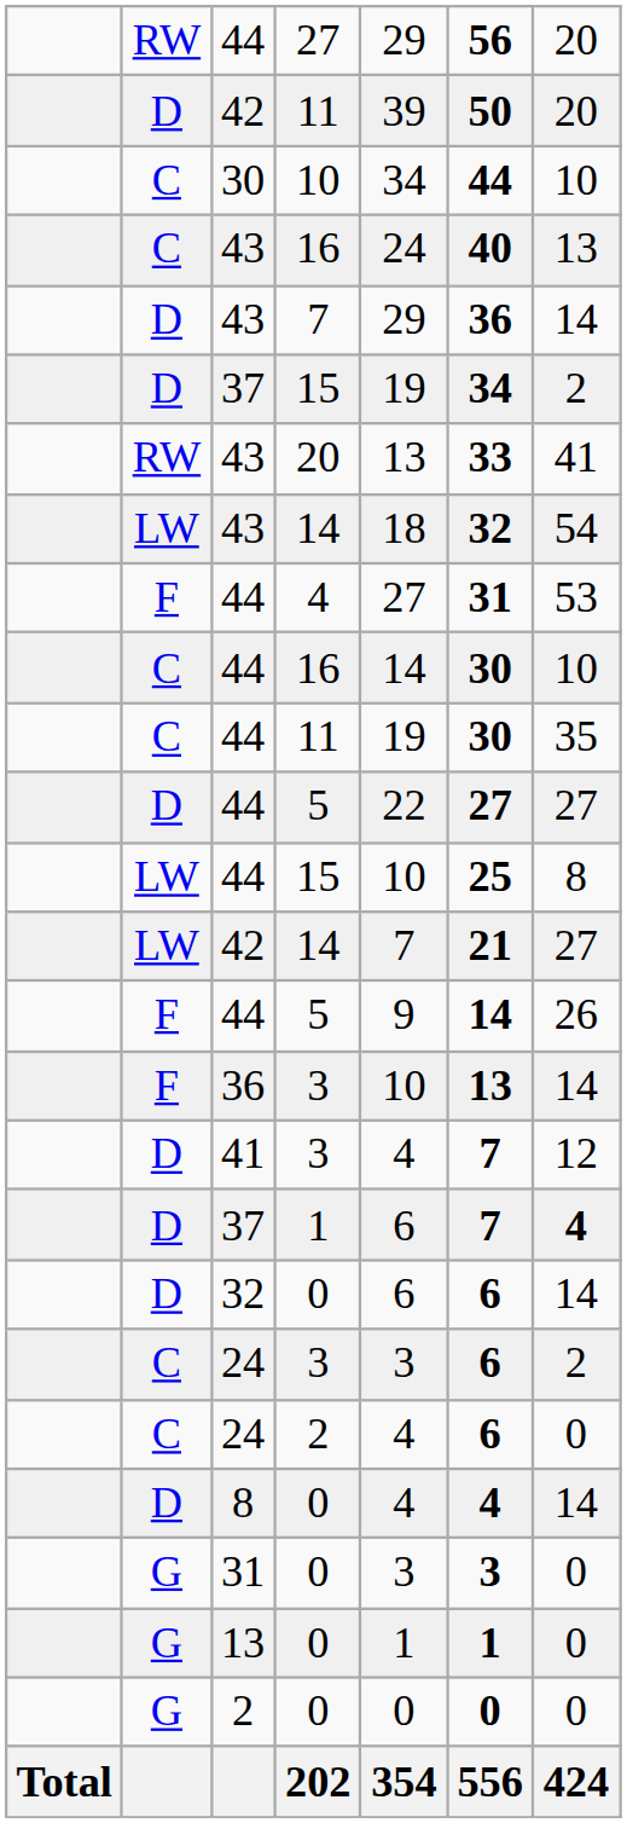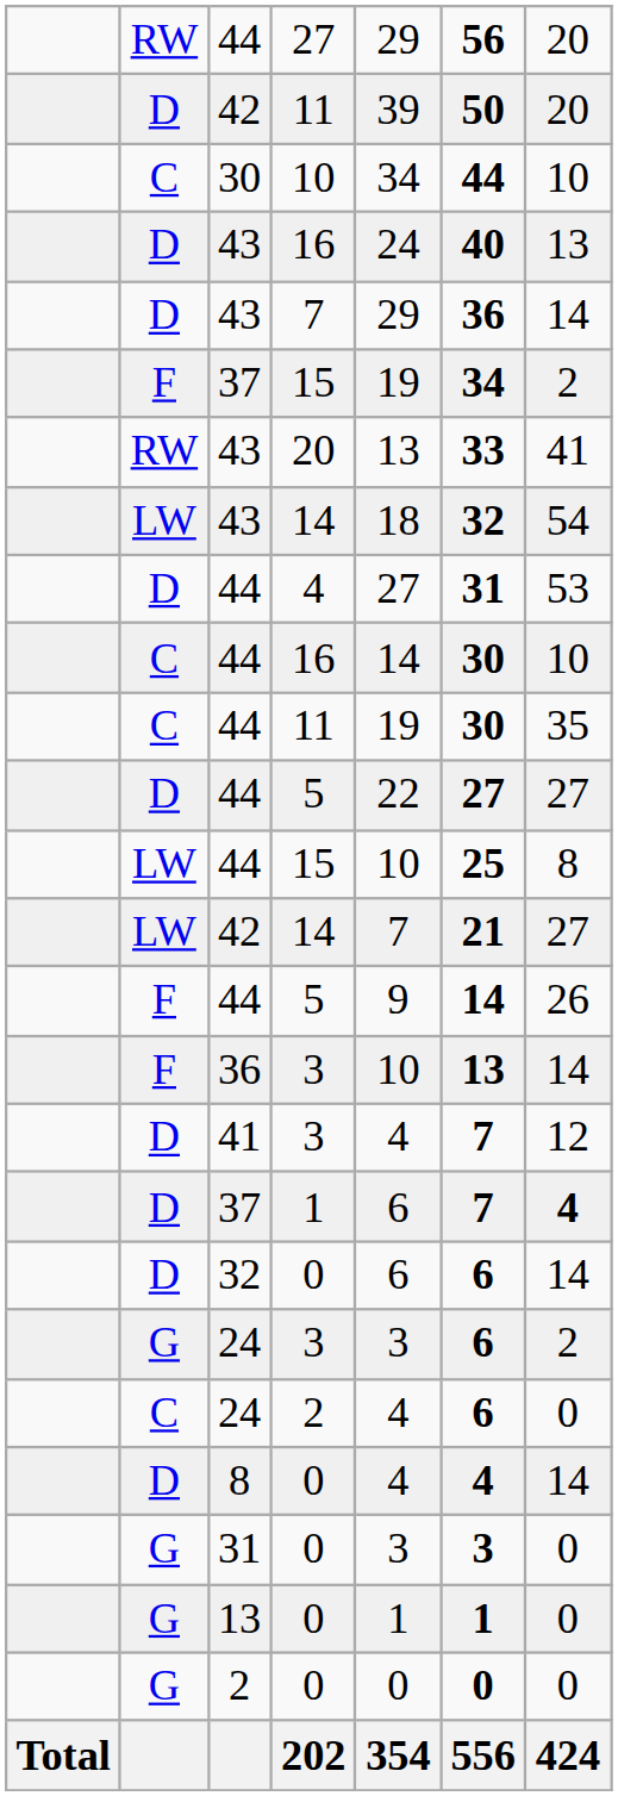 <table class="wikitable sortable">
 <tr align="center" bgcolor="">
 <td></td>
 <td><a href='#'>RW</a></td>
 <td>44</td>
 <td>27</td>
 <td>29</td>
 <td><strong>56</strong></td>
 <td>20</td>
 </tr>
 <tr align="center" bgcolor="f0f0f0">
 <td></td>
 <td><a href='#'>D</a></td>
 <td>42</td>
 <td>11</td>
 <td>39</td>
 <td><strong>50</strong></td>
 <td>20</td>
 </tr>
 <tr align="center" bgcolor="">
 <td></td>
 <td><a href='#'>C</a></td>
 <td>30</td>
 <td>10</td>
 <td>34</td>
 <td><strong>44</strong></td>
 <td>10</td>
 </tr>
 <tr align="center" bgcolor="f0f0f0">
 <td></td>
-<td><a href='#'>C</a></td>
+<td><a href='#'>D</a></td>
 <td>43</td>
 <td>16</td>
 <td>24</td>
 <td><strong>40</strong></td>
 <td>13</td>
 </tr>
 <tr align="center" bgcolor="">
 <td></td>
 <td><a href='#'>D</a></td>
 <td>43</td>
 <td>7</td>
 <td>29</td>
 <td><strong>36</strong></td>
 <td>14</td>
 </tr>
 <tr align="center" bgcolor="f0f0f0">
 <td></td>
-<td><a href='#'>D</a></td>
+<td><a href='#'>F</a></td>
 <td>37</td>
 <td>15</td>
 <td>19</td>
 <td><strong>34</strong></td>
 <td>2</td>
 </tr>
 <tr align="center" bgcolor="">
 <td></td>
 <td><a href='#'>RW</a></td>
 <td>43</td>
 <td>20</td>
 <td>13</td>
 <td><strong>33</strong></td>
 <td>41</td>
 </tr>
 <tr align="center" bgcolor="f0f0f0">
 <td></td>
 <td><a href='#'>LW</a></td>
 <td>43</td>
 <td>14</td>
 <td>18</td>
 <td><strong>32</strong></td>
 <td>54</td>
 </tr>
 <tr align="center" bgcolor="">
 <td></td>
-<td><a href='#'>F</a></td>
+<td><a href='#'>D</a></td>
 <td>44</td>
 <td>4</td>
 <td>27</td>
 <td><strong>31</strong></td>
 <td>53</td>
 </tr>
 <tr align="center" bgcolor="f0f0f0">
 <td></td>
 <td><a href='#'>C</a></td>
 <td>44</td>
 <td>16</td>
 <td>14</td>
 <td><strong>30</strong></td>
 <td>10</td>
 </tr>
 <tr align="center" bgcolor="">
 <td></td>
 <td><a href='#'>C</a></td>
 <td>44</td>
 <td>11</td>
 <td>19</td>
 <td><strong>30</strong></td>
 <td>35</td>
 </tr>
 <tr align="center" bgcolor="f0f0f0">
 <td></td>
 <td><a href='#'>D</a></td>
 <td>44</td>
 <td>5</td>
 <td>22</td>
 <td><strong>27</strong></td>
 <td>27</td>
 </tr>
 <tr align="center" bgcolor="">
 <td></td>
 <td><a href='#'>LW</a></td>
 <td>44</td>
 <td>15</td>
 <td>10</td>
 <td><strong>25</strong></td>
 <td>8</td>
 </tr>
 <tr align="center" bgcolor="f0f0f0">
 <td></td>
 <td><a href='#'>LW</a></td>
 <td>42</td>
 <td>14</td>
 <td>7</td>
 <td><strong>21</strong></td>
 <td>27</td>
 </tr>
 <tr align="center" bgcolor="">
 <td></td>
 <td><a href='#'>F</a></td>
 <td>44</td>
 <td>5</td>
 <td>9</td>
 <td><strong>14</strong></td>
 <td>26</td>
 </tr>
 <tr align="center" bgcolor="f0f0f0">
 <td></td>
 <td><a href='#'>F</a></td>
 <td>36</td>
 <td>3</td>
 <td>10</td>
 <td><strong>13</strong></td>
 <td>14</td>
 </tr>
 <tr align="center" bgcolor="">
 <td></td>
 <td><a href='#'>D</a></td>
 <td>41</td>
 <td>3</td>
 <td>4</td>
 <td><strong>7</strong></td>
 <td>12</td>
 </tr>
 <tr align="center" bgcolor="f0f0f0">
 <td></td>
 <td><a href='#'>D</a></td>
 <td>37</td>
 <td>1</td>
 <td>6</td>
 <td><strong>7</strong></td>
 <td><strong>4</strong></td>
 </tr>
 <tr align="center" bgcolor="">
 <td></td>
 <td><a href='#'>D</a></td>
 <td>32</td>
 <td>0</td>
 <td>6</td>
 <td><strong>6</strong></td>
 <td>14</td>
 </tr>
 <tr align="center" bgcolor="f0f0f0">
 <td></td>
-<td><a href='#'>C</a></td>
+<td><a href='#'>G</a></td>
 <td>24</td>
 <td>3</td>
 <td>3</td>
 <td><strong>6</strong></td>
 <td>2</td>
 </tr>
 <tr align="center" bgcolor="">
 <td></td>
 <td><a href='#'>C</a></td>
 <td>24</td>
 <td>2</td>
 <td>4</td>
 <td><strong>6</strong></td>
 <td>0</td>
 </tr>
 <tr align="center" bgcolor="f0f0f0">
 <td></td>
 <td><a href='#'>D</a></td>
 <td>8</td>
 <td>0</td>
 <td>4</td>
 <td><strong>4</strong></td>
 <td>14</td>
 </tr>
 <tr align="center" bgcolor="">
 <td></td>
 <td><a href='#'>G</a></td>
 <td>31</td>
 <td>0</td>
 <td>3</td>
 <td><strong>3</strong></td>
 <td>0</td>
 </tr>
 <tr align="center" bgcolor="f0f0f0">
 <td></td>
 <td><a href='#'>G</a></td>
 <td>13</td>
 <td>0</td>
 <td>1</td>
 <td><strong>1</strong></td>
 <td>0</td>
 </tr>
 <tr align="center" bgcolor="">
 <td></td>
 <td><a href='#'>G</a></td>
 <td>2</td>
 <td>0</td>
 <td>0</td>
 <td><strong>0</strong></td>
 <td>0</td>
 </tr>
 <tr>
 <th>Total</th>
 <th></th>
 <th></th>
 <th>202</th>
 <th>354</th>
 <th>556</th>
 <th>424</th>
 </tr>
 </table>
